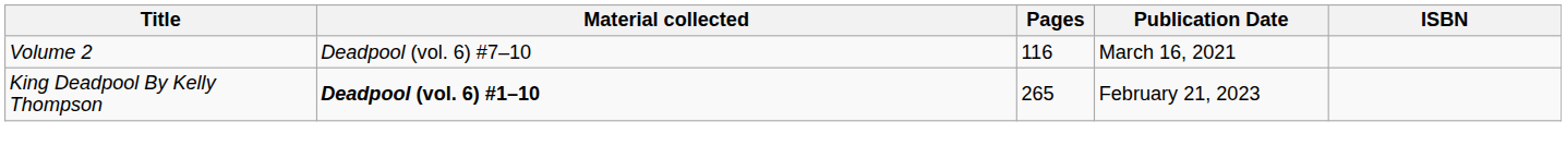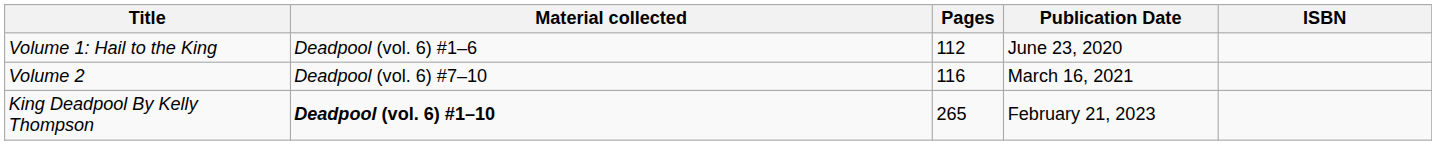 <table class="wikitable" style="text-align:left;" width="100%">
 <tr>
 <th width="20%">Title</th>
 <th width=45%>Material collected</th>
 <th width=5%>Pages</th>
 <th width="15%">Publication Date</th>
 <th width="15%">ISBN</th>
+</tr>
+<tr>
+<td><em>Volume 1: Hail to the King</em></td>
+<td><em>Deadpool</em> (vol. 6) #1–6</td>
+<td>112</td>
+<td>June 23, 2020</td>
+<td></td>
 </tr>
 <tr>
 <td><em>Volume 2</em></td>
 <td><em>Deadpool</em> (vol. 6) #7–10</td>
 <td>116</td>
 <td>March 16, 2021</td>
 <td></td>
 </tr>
 <tr>
 <td><em>King Deadpool By Kelly Thompson</em></td>
 <td><strong><em>Deadpool</em> (vol. 6) #1–10</strong></td>
 <td>265</td>
 <td>February 21, 2023</td>
 <td></td>
 </tr>
 </table>
